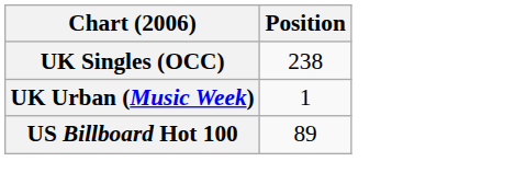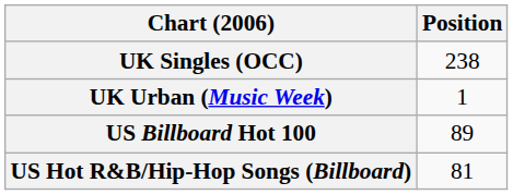 <table class="wikitable sortable plainrowheaders" style="text-align:center">
 <tr>
 <th>Chart (2006)</th>
 <th>Position</th>
 </tr>
 <tr>
 <th scope="row">UK Singles (OCC)</th>
 <td align="center">238</td>
 </tr>
 <tr>
 <th scope="row">UK Urban (<em><a href='#'>Music Week</a></em>)<br></th>
 <td align="center">1</td>
 </tr>
 <tr>
 <th scope="row">US <em>Billboard</em> Hot 100</th>
 <td align="center">89</td>
 </tr>
+<tr>
+<th scope="row">US Hot R&B/Hip-Hop Songs (<em>Billboard</em>)</th>
+<td align="center">81</td>
+</tr>
 </table>
